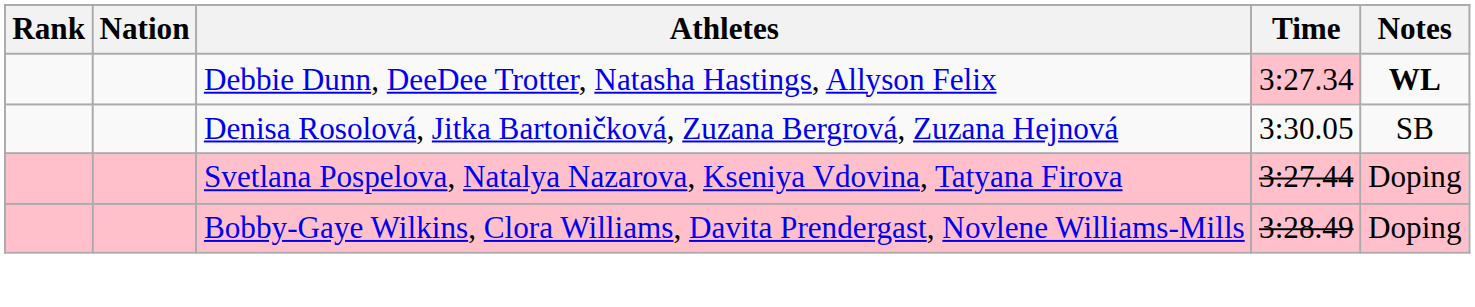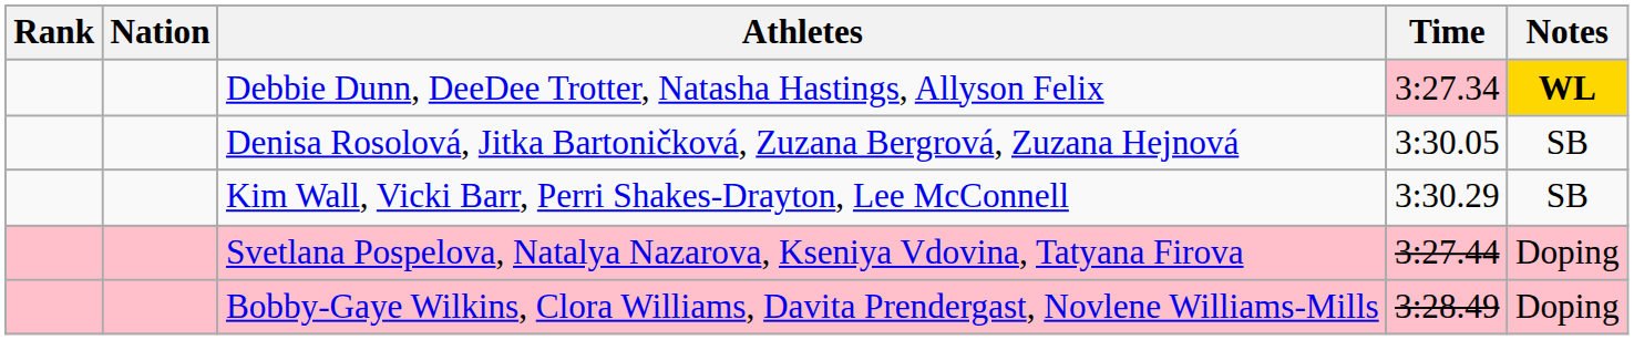 <table class="wikitable sortable" style="text-align:center">
 <tr>
 <th>Rank</th>
 <th>Nation</th>
 <th>Athletes</th>
 <th>Time</th>
 <th>Notes</th>
 </tr>
 <tr>
 <td></td>
 <td align=left></td>
 <td align=left><a href='#'>Debbie Dunn</a>, <a href='#'>DeeDee Trotter</a>, <a href='#'>Natasha Hastings</a>, <a href='#'>Allyson Felix</a></td>
 <td style="background: pink;">3:27.34</td>
-<td><strong>WL</strong></td>
+<td style="background: gold;"><strong>WL</strong></td>
 </tr>
 <tr>
 <td></td>
 <td align=left></td>
 <td align=left><a href='#'>Denisa Rosolová</a>, <a href='#'>Jitka Bartoničková</a>, <a href='#'>Zuzana Bergrová</a>, <a href='#'>Zuzana Hejnová</a></td>
 <td>3:30.05</td>
+<td>SB</td>
+</tr>
+<tr>
+<td></td>
+<td align=left></td>
+<td align=left><a href='#'>Kim Wall</a>, <a href='#'>Vicki Barr</a>, <a href='#'>Perri Shakes-Drayton</a>, <a href='#'>Lee McConnell</a></td>
+<td>3:30.29</td>
 <td>SB</td>
 </tr>
 <tr bgcolor=pink>
 <td></td>
 <td align=left></td>
 <td align=left><a href='#'>Svetlana Pospelova</a>, <a href='#'>Natalya Nazarova</a>, <a href='#'>Kseniya Vdovina</a>, <a href='#'>Tatyana Firova</a></td>
 <td><s>3:27.44</s></td>
 <td>Doping</td>
 </tr>
 <tr bgcolor=pink>
 <td></td>
 <td align=left></td>
 <td align=left><a href='#'>Bobby-Gaye Wilkins</a>, <a href='#'>Clora Williams</a>, <a href='#'>Davita Prendergast</a>, <a href='#'>Novlene Williams-Mills</a></td>
 <td><s>3:28.49 </s></td>
 <td>Doping</td>
 </tr>
 </table>
